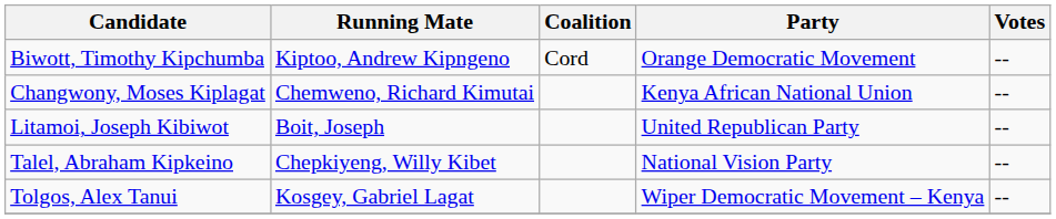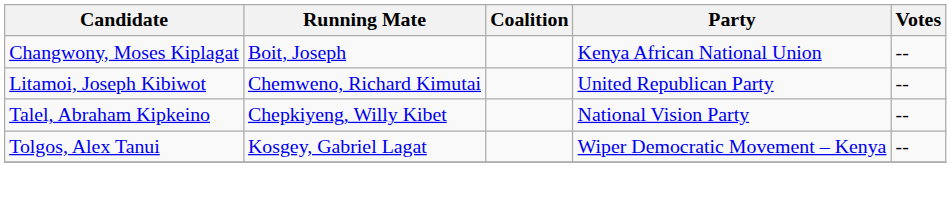 <table class="wikitable sortable">
 <tr>
 <th>Candidate</th>
 <th>Running Mate</th>
 <th>Coalition</th>
 <th>Party</th>
 <th>Votes</th>
 </tr>
 <tr>
-<td><a href='#'>Biwott, Timothy Kipchumba</a></td>
-<td><a href='#'>Kiptoo, Andrew Kipngeno</a></td>
-<td>Cord</td>
-<td><a href='#'>Orange Democratic Movement</a></td>
-<td>--</td>
-</tr>
-<tr>
 <td><a href='#'>Changwony, Moses Kiplagat</a></td>
-<td><a href='#'>Chemweno, Richard Kimutai</a></td>
+<td><a href='#'>Boit, Joseph</a></td>
 <td></td>
 <td><a href='#'>Kenya African National Union</a></td>
 <td>--</td>
 </tr>
 <tr>
 <td><a href='#'>Litamoi, Joseph Kibiwot</a></td>
-<td><a href='#'>Boit, Joseph</a></td>
+<td><a href='#'>Chemweno, Richard Kimutai</a></td>
 <td></td>
 <td><a href='#'>United Republican Party</a></td>
 <td>--</td>
 </tr>
 <tr>
 <td><a href='#'>Talel, Abraham Kipkeino</a></td>
 <td><a href='#'>Chepkiyeng, Willy Kibet</a></td>
 <td></td>
 <td><a href='#'>National Vision Party</a></td>
 <td>--</td>
 </tr>
 <tr>
 <td><a href='#'>Tolgos, Alex Tanui</a></td>
 <td><a href='#'>Kosgey, Gabriel Lagat</a></td>
 <td></td>
 <td><a href='#'>Wiper Democratic Movement – Kenya</a></td>
 <td>--</td>
 </tr>
 <tr>
 </tr>
 </table>
